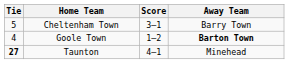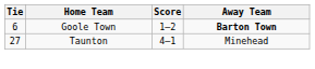 <table class="wikitable" style="text-align:center;">
 <tr>
 <th width=20>Tie</th>
 <th width=175>Home Team</th>
 <th width=20>Score</th>
 <th width=175>Away Team</th>
 </tr>
 <tr>
-<td>5</td>
-<td>Cheltenham Town</td>
-<td>3–1</td>
-<td>Barry Town</td>
-</tr>
-<tr>
-<td>4</td>
+<td>6</td>
 <td>Goole Town</td>
 <td>1–2</td>
 <td><strong>Barton Town</strong></td>
 </tr>
 <tr>
-<td><strong>27</strong></td>
+<td>27</td>
 <td>Taunton</td>
 <td>4–1</td>
 <td>Minehead</td>
 </tr>
 </table>
